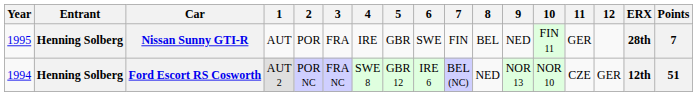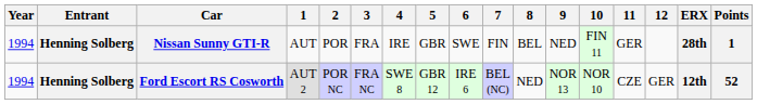 <table class="wikitable" border="1" style="text-align:center; font-size:85%;">
 <tr valign="top">
 <th>Year</th>
 <th>Entrant</th>
 <th>Car</th>
 <th>1</th>
 <th>2</th>
 <th>3</th>
 <th>4</th>
 <th>5</th>
 <th>6</th>
 <th>7</th>
 <th>8</th>
 <th>9</th>
 <th>10</th>
 <th>11</th>
 <th>12</th>
 <th>ERX</th>
 <th>Points</th>
 </tr>
 <tr>
-<td><a href='#'>1995</a></td>
+<td><a href='#'>1994</a></td>
 <th nowrap>Henning Solberg</th>
 <th nowrap><a href='#'>Nissan Sunny GTI-R</a></th>
 <td>AUT<br><small></small></td>
 <td>POR<br><small></small></td>
 <td>FRA<br><small></small></td>
 <td>IRE<br><small></small></td>
 <td>GBR<br><small></small></td>
 <td>SWE<br><small></small></td>
 <td>FIN<br><small></small></td>
 <td>BEL<br><small></small></td>
 <td>NED<br><small></small></td>
 <td style="background:#DFFFDF;">FIN<br><small>11</small></td>
 <td>GER<br><small></small></td>
 <td></td>
 <th>28th</th>
-<th>7</th>
+<th>1</th>
 </tr>
 <tr>
 <td><a href='#'>1994</a></td>
 <th nowrap>Henning Solberg</th>
 <th nowrap><a href='#'>Ford Escort RS Cosworth</a></th>
 <td style="background:#DFDFDF;">AUT<br><small>2</small></td>
 <td style="background:#CFCFFF;">POR<br><small>NC</small></td>
 <td style="background:#CFCFFF;">FRA<br><small>NC</small></td>
 <td style="background:#DFFFDF;">SWE<br><small>8</small></td>
 <td style="background:#DFFFDF;">GBR<br><small>12</small></td>
 <td style="background:#DFFFDF;">IRE<br><small>6</small></td>
 <td style="background:#CFCFFF;">BEL<br><small>(NC)</small></td>
 <td>NED<br><small></small></td>
 <td style="background:#DFFFDF;">NOR<br><small>13</small></td>
 <td style="background:#DFFFDF;">NOR<br><small>10</small></td>
 <td>CZE<br><small></small></td>
 <td>GER<br><small></small></td>
 <th>12th</th>
-<th>51</th>
+<th>52</th>
 </tr>
 </table>
